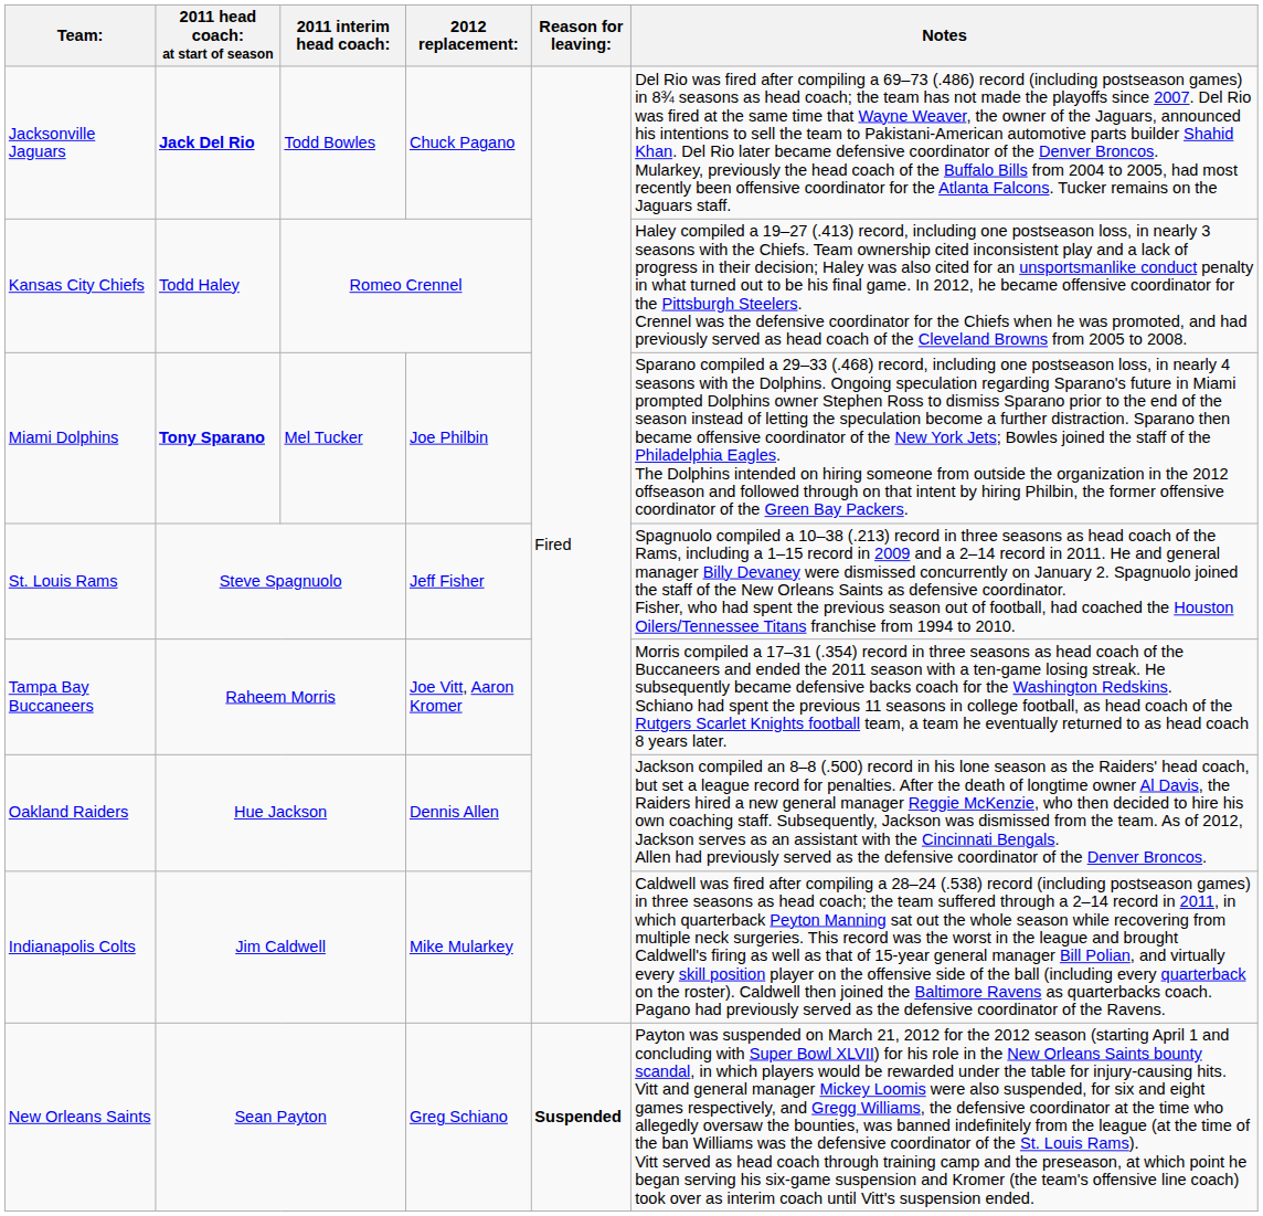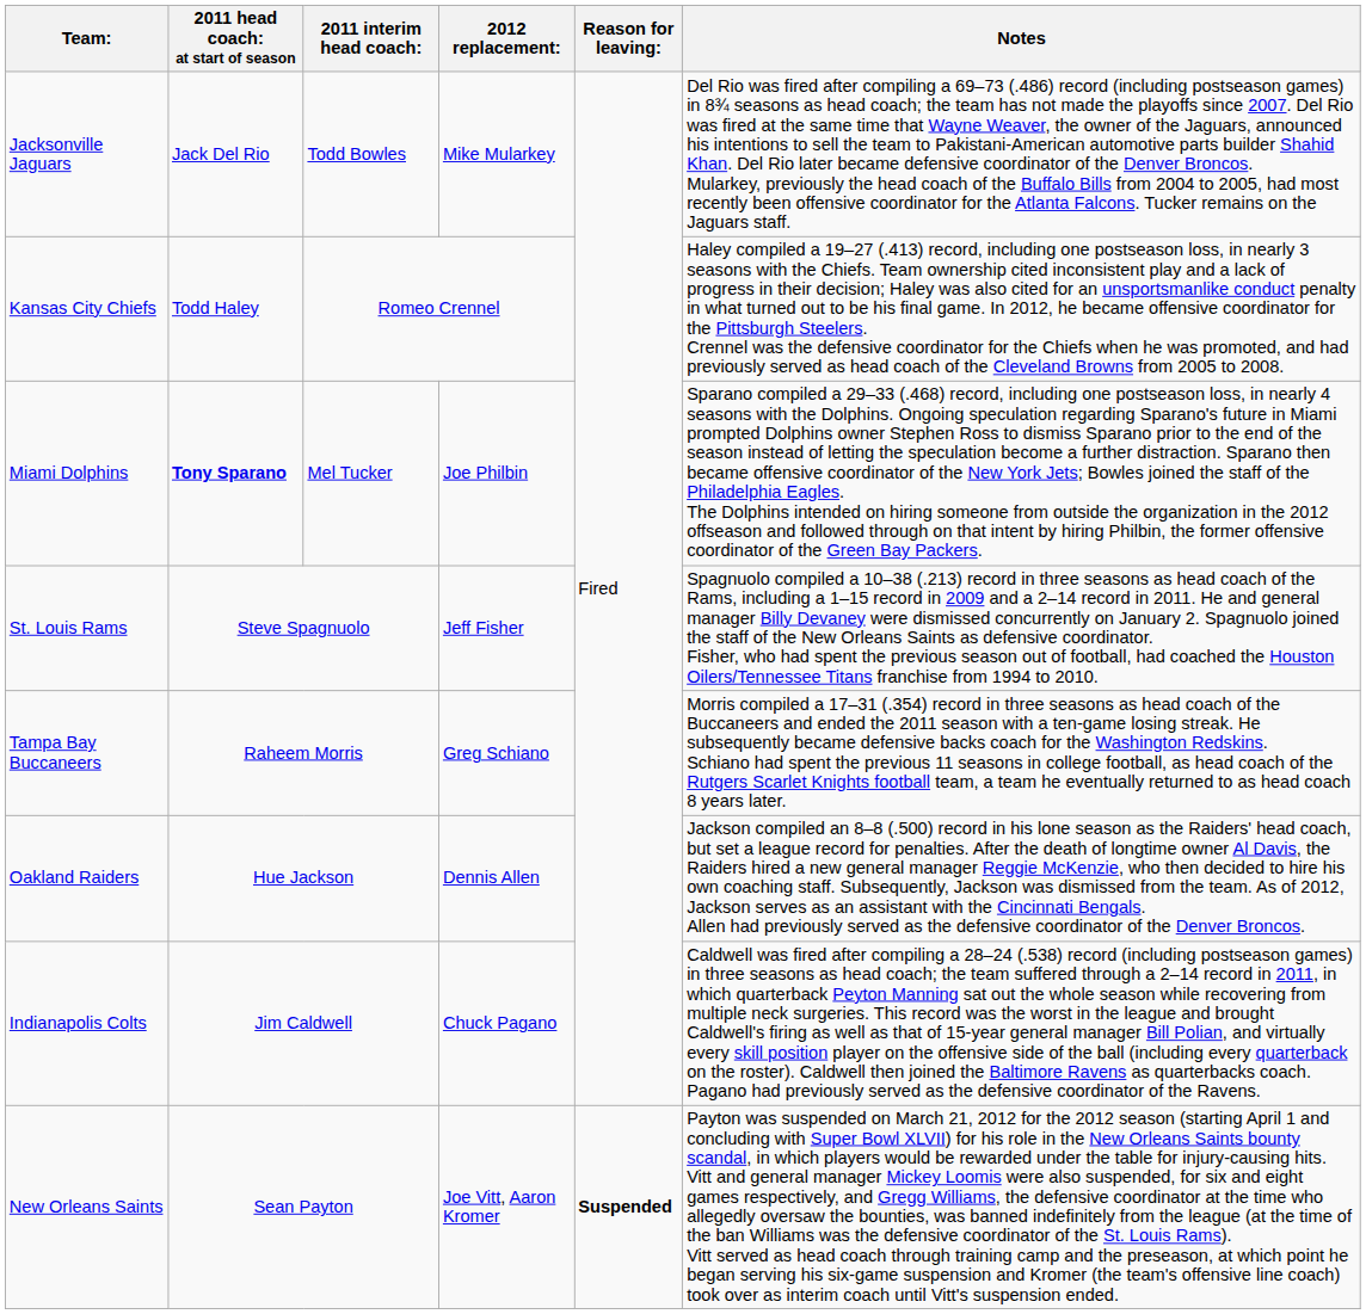 <table class="wikitable sortable">
 <tr>
 <th style="width:12%;">Team:</th>
 <th style="width:10%;">2011 head coach:<br><small>at start of season</small></th>
 <th style="width:10%;">2011 interim head coach:</th>
 <th style="width:10%;">2012 replacement:</th>
 <th style="width:8%;">Reason for leaving:</th>
 <th>Notes</th>
 </tr>
 <tr>
 <td><a href='#'>Jacksonville Jaguars</a></td>
-<td><strong><a href='#'>Jack Del Rio</a></strong></td>
+<td><a href='#'>Jack Del Rio</a></td>
 <td><a href='#'>Todd Bowles</a></td>
-<td><a href='#'>Chuck Pagano</a></td>
+<td><a href='#'>Mike Mularkey</a></td>
 <td rowspan="7">Fired</td>
 <td>Del Rio was fired after compiling a 69–73 (.486) record (including postseason games) in 8¾ seasons as head coach; the team has not made the playoffs since <a href='#'>2007</a>. Del Rio was fired at the same time that <a href='#'>Wayne Weaver</a>, the owner of the Jaguars, announced his intentions to sell the team to Pakistani-American automotive parts builder <a href='#'>Shahid Khan</a>. Del Rio later became defensive coordinator of the <a href='#'>Denver Broncos</a>.<br>Mularkey, previously the head coach of the <a href='#'>Buffalo Bills</a> from 2004 to 2005, had most recently been offensive coordinator for the <a href='#'>Atlanta Falcons</a>. Tucker remains on the Jaguars staff.</td>
 </tr>
 <tr>
 <td><a href='#'>Kansas City Chiefs</a></td>
 <td><a href='#'>Todd Haley</a></td>
 <td colspan="2" style="text-align:center;"><a href='#'>Romeo Crennel</a></td>
 <td>Haley compiled a 19–27 (.413) record, including one postseason loss, in nearly 3 seasons with the Chiefs. Team ownership cited inconsistent play and a lack of progress in their decision; Haley was also cited for an <a href='#'>unsportsmanlike conduct</a> penalty in what turned out to be his final game. In 2012, he became offensive coordinator for the <a href='#'>Pittsburgh Steelers</a>.<br>Crennel was the defensive coordinator for the Chiefs when he was promoted, and had previously served as head coach of the <a href='#'>Cleveland Browns</a> from 2005 to 2008.</td>
 </tr>
 <tr>
 <td><a href='#'>Miami Dolphins</a></td>
 <td><strong><a href='#'>Tony Sparano</a></strong></td>
 <td><a href='#'>Mel Tucker</a></td>
 <td><a href='#'>Joe Philbin</a></td>
 <td>Sparano compiled a 29–33 (.468) record, including one postseason loss, in nearly 4 seasons with the Dolphins. Ongoing speculation regarding Sparano's future in Miami prompted Dolphins owner Stephen Ross to dismiss Sparano prior to the end of the season instead of letting the speculation become a further distraction. Sparano then became offensive coordinator of the <a href='#'>New York Jets</a>; Bowles joined the staff of the <a href='#'>Philadelphia Eagles</a>.<br>The Dolphins intended on hiring someone from outside the organization in the 2012 offseason and followed through on that intent by hiring Philbin, the former offensive coordinator of the <a href='#'>Green Bay Packers</a>.</td>
 </tr>
 <tr>
 <td><a href='#'>St. Louis Rams</a></td>
 <td colspan="2" style="text-align:center;"><a href='#'>Steve Spagnuolo</a></td>
 <td><a href='#'>Jeff Fisher</a></td>
 <td>Spagnuolo compiled a 10–38 (.213) record in three seasons as head coach of the Rams, including a 1–15 record in <a href='#'>2009</a> and a 2–14 record in 2011. He and general manager <a href='#'>Billy Devaney</a> were dismissed concurrently on January 2. Spagnuolo joined the staff of the New Orleans Saints as defensive coordinator.<br>Fisher, who had spent the previous season out of football, had coached the <a href='#'>Houston Oilers/Tennessee Titans</a> franchise from 1994 to 2010.</td>
 </tr>
 <tr>
 <td><a href='#'>Tampa Bay Buccaneers</a></td>
 <td colspan="2" style="text-align:center;"><a href='#'>Raheem Morris</a></td>
-<td><a href='#'>Joe Vitt</a>, <a href='#'>Aaron Kromer</a></td>
+<td><a href='#'>Greg Schiano</a></td>
 <td>Morris compiled a 17–31 (.354) record in three seasons as head coach of the Buccaneers and ended the 2011 season with a ten-game losing streak. He subsequently became defensive backs coach for the <a href='#'>Washington Redskins</a>.<br>Schiano had spent the previous 11 seasons in college football, as head coach of the <a href='#'>Rutgers Scarlet Knights football</a> team, a team he eventually returned to as head coach 8 years later.</td>
 </tr>
 <tr>
 <td><a href='#'>Oakland Raiders</a></td>
 <td colspan="2" style="text-align:center;"><a href='#'>Hue Jackson</a></td>
 <td><a href='#'>Dennis Allen</a></td>
 <td>Jackson compiled an 8–8 (.500) record in his lone season as the Raiders' head coach, but set a league record for penalties. After the death of longtime owner <a href='#'>Al Davis</a>, the Raiders hired a new general manager <a href='#'>Reggie McKenzie</a>, who then decided to hire his own coaching staff. Subsequently, Jackson was dismissed from the team. As of 2012, Jackson serves as an assistant with the <a href='#'>Cincinnati Bengals</a>.<br>Allen had previously served as the defensive coordinator of the <a href='#'>Denver Broncos</a>.</td>
 </tr>
 <tr>
 <td><a href='#'>Indianapolis Colts</a></td>
 <td colspan="2" style="text-align:center;"><a href='#'>Jim Caldwell</a></td>
-<td><a href='#'>Mike Mularkey</a></td>
+<td><a href='#'>Chuck Pagano</a></td>
 <td>Caldwell was fired after compiling a 28–24 (.538) record (including postseason games) in three seasons as head coach; the team suffered through a 2–14 record in <a href='#'>2011</a>, in which quarterback <a href='#'>Peyton Manning</a> sat out the whole season while recovering from multiple neck surgeries. This record was the worst in the league and brought Caldwell's firing as well as that of 15-year general manager <a href='#'>Bill Polian</a>, and virtually every <a href='#'>skill position</a> player on the offensive side of the ball (including every <a href='#'>quarterback</a> on the roster). Caldwell then joined the <a href='#'>Baltimore Ravens</a> as quarterbacks coach.<br>Pagano had previously served as the defensive coordinator of the Ravens.</td>
 </tr>
 <tr>
 <td><a href='#'>New Orleans Saints</a></td>
 <td colspan="2" style="text-align:center;"><a href='#'>Sean Payton</a></td>
-<td><a href='#'>Greg Schiano</a></td>
+<td><a href='#'>Joe Vitt</a>, <a href='#'>Aaron Kromer</a></td>
 <td><strong>Suspended</strong></td>
 <td>Payton was suspended on March 21, 2012 for the 2012 season (starting April 1 and concluding with <a href='#'>Super Bowl XLVII</a>) for his role in the <a href='#'>New Orleans Saints bounty scandal</a>, in which players would be rewarded under the table for injury-causing hits.<br>Vitt and general manager <a href='#'>Mickey Loomis</a> were also suspended, for six and eight games respectively, and <a href='#'>Gregg Williams</a>, the defensive coordinator at the time who allegedly oversaw the bounties, was banned indefinitely from the league (at the time of the ban Williams was the defensive coordinator of the <a href='#'>St. Louis Rams</a>).<br>Vitt served as head coach through training camp and the preseason, at which point he began serving his six-game suspension and Kromer (the team's offensive line coach) took over as interim coach until Vitt's suspension ended.</td>
 </tr>
 </table>
